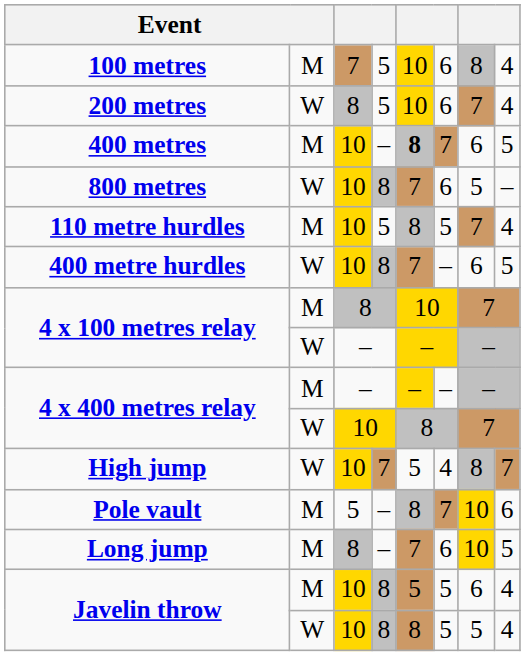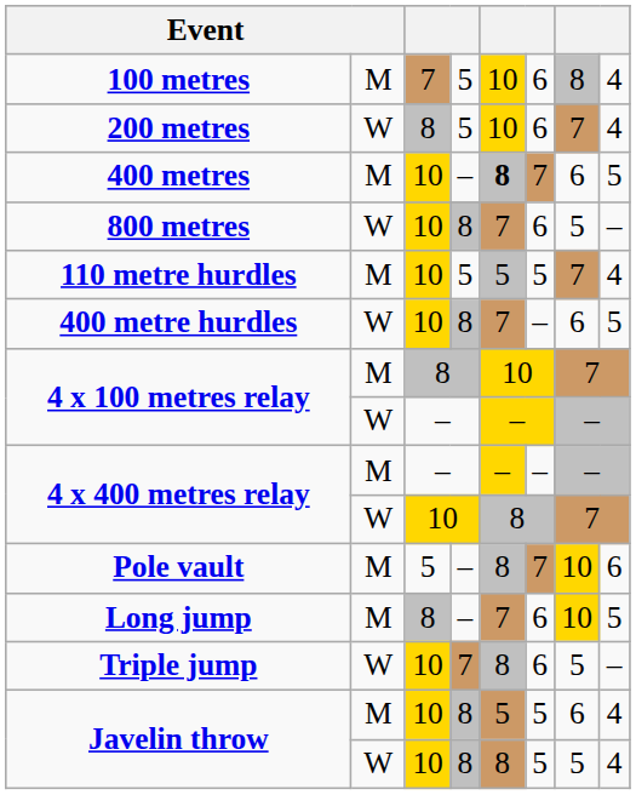 <table class="wikitable" style="text-align:center">
 <tr>
 <th width=200 colspan=2>Event</th>
 <th colspan="2"></th>
 <th colspan="2"></th>
 <th colspan="2"></th>
 </tr>
 <tr>
 <td><strong><a href='#'>100 metres</a></strong></td>
 <td>M</td>
 <td bgcolor=cc9966>7</td>
 <td>5</td>
 <td bgcolor="gold">10</td>
 <td>6</td>
 <td bgcolor="silver">8</td>
 <td>4</td>
 </tr>
 <tr>
 <td><strong><a href='#'>200 metres</a></strong></td>
 <td>W</td>
 <td bgcolor="silver">8</td>
 <td>5</td>
 <td bgcolor="gold">10</td>
 <td>6</td>
 <td bgcolor=cc9966>7</td>
 <td>4</td>
 </tr>
 <tr>
 <td><strong><a href='#'>400 metres</a></strong></td>
 <td>M</td>
 <td bgcolor="gold">10</td>
 <td>–</td>
 <td bgcolor="silver"><strong>8</strong></td>
 <td bgcolor=cc9966>7</td>
 <td>6</td>
 <td>5</td>
 </tr>
 <tr>
 <td><strong><a href='#'>800 metres</a></strong></td>
 <td>W</td>
 <td bgcolor="gold">10</td>
 <td bgcolor="silver">8</td>
 <td bgcolor=cc9966>7</td>
 <td>6</td>
 <td>5</td>
 <td>–</td>
 </tr>
 <tr>
 <td><strong><a href='#'>110 metre hurdles</a></strong></td>
 <td>M</td>
 <td bgcolor="gold">10</td>
 <td>5</td>
-<td bgcolor="silver">8</td>
+<td bgcolor="silver">5</td>
 <td>5</td>
 <td bgcolor=cc9966>7</td>
 <td>4</td>
 </tr>
 <tr>
 <td><strong><a href='#'>400 metre hurdles</a></strong></td>
 <td>W</td>
 <td bgcolor="gold">10</td>
 <td bgcolor="silver">8</td>
 <td bgcolor=cc9966>7</td>
 <td>–</td>
 <td>6</td>
 <td>5</td>
 </tr>
 <tr>
 <td rowspan=2><strong><a href='#'>4 x 100 metres relay</a></strong></td>
 <td>M</td>
 <td bgcolor="silver" colspan="2">8</td>
 <td bgcolor="gold" colspan="2">10</td>
 <td bgcolor=cc9966 colspan="2">7</td>
 </tr>
 <tr>
 <td>W</td>
 <td colspan="2">–</td>
 <td bgcolor="gold" colspan="2">–</td>
 <td bgcolor="silver" colspan="2">–</td>
 </tr>
 <tr>
 <td rowspan=2><strong><a href='#'>4 x 400 metres relay</a></strong></td>
 <td>M</td>
 <td colspan="2">–</td>
 <td bgcolor="gold">–</td>
 <td>–</td>
 <td bgcolor="silver" colspan="2">–</td>
 </tr>
 <tr>
 <td>W</td>
 <td bgcolor="gold" colspan="2">10</td>
 <td bgcolor="silver" colspan="2">8</td>
 <td bgcolor=cc9966 colspan="2">7</td>
 </tr>
 <tr>
-<td><strong><a href='#'>High jump</a></strong></td>
-<td>W</td>
-<td bgcolor="gold">10</td>
-<td bgcolor=cc9966>7</td>
-<td>5</td>
-<td>4</td>
-<td bgcolor="silver">8</td>
-<td bgcolor=cc9966>7</td>
-</tr>
-<tr>
 <td><strong><a href='#'>Pole vault</a></strong></td>
 <td>M</td>
 <td>5</td>
 <td>–</td>
 <td bgcolor="silver">8</td>
 <td bgcolor=cc9966>7</td>
 <td bgcolor="gold">10</td>
 <td>6</td>
 </tr>
 <tr>
 <td><strong><a href='#'>Long jump</a></strong></td>
 <td>M</td>
 <td bgcolor="silver">8</td>
 <td>–</td>
 <td bgcolor=cc9966>7</td>
 <td>6</td>
 <td bgcolor="gold">10</td>
 <td>5</td>
+</tr>
+<tr>
+<td><strong><a href='#'>Triple jump</a></strong></td>
+<td>W</td>
+<td bgcolor="gold">10</td>
+<td bgcolor=cc9966>7</td>
+<td bgcolor="silver">8</td>
+<td>6</td>
+<td>5</td>
+<td>–</td>
 </tr>
 <tr>
 <td rowspan=2><strong><a href='#'>Javelin throw</a></strong></td>
 <td>M</td>
 <td bgcolor="gold">10</td>
 <td bgcolor="silver">8</td>
 <td bgcolor=cc9966>5</td>
 <td>5</td>
 <td>6</td>
 <td>4</td>
 </tr>
 <tr>
 <td>W</td>
 <td bgcolor="gold">10</td>
 <td bgcolor="silver">8</td>
 <td bgcolor=cc9966>8</td>
 <td>5</td>
 <td>5</td>
 <td>4</td>
 </tr>
 </table>
